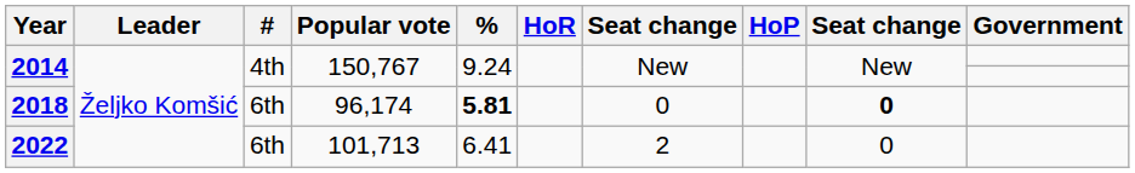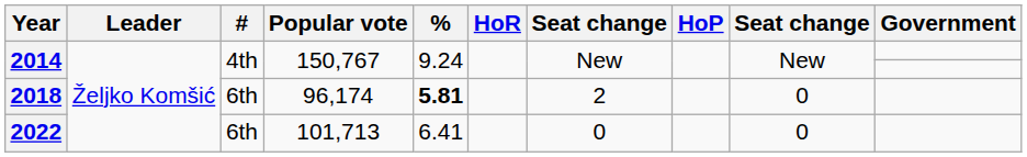 <table class="wikitable" style="text-align:center">
 <tr>
 <th>Year</th>
 <th>Leader</th>
 <th>#</th>
 <th>Popular vote</th>
 <th>%</th>
 <th><a href='#'>HoR</a></th>
 <th>Seat change</th>
 <th><a href='#'>HoP</a></th>
 <th>Seat change</th>
 <th>Government</th>
 </tr>
 <tr>
 <th rowspan=2><a href='#'>2014</a></th>
 <td rowspan=4><a href='#'>Željko Komšić</a></td>
 <td rowspan=2>4th</td>
 <td rowspan=2>150,767</td>
 <td rowspan=2>9.24</td>
 <td rowspan=2></td>
 <td rowspan=2>New</td>
 <td rowspan=2></td>
 <td rowspan=2>New</td>
 <td></td>
 </tr>
 <tr>
 <td></td>
 </tr>
 <tr>
 <th><a href='#'>2018</a></th>
 <td>6th</td>
 <td>96,174</td>
 <td><strong>5.81</strong></td>
 <td></td>
+<td> 2</td>
+<td></td>
 <td> 0</td>
-<td></td>
-<td><strong> 0</strong></td>
 <td></td>
 </tr>
 <tr>
 <th><a href='#'>2022</a></th>
 <td>6th</td>
 <td>101,713</td>
 <td>6.41</td>
 <td></td>
-<td> 2</td>
+<td> 0</td>
 <td></td>
 <td> 0</td>
 <td></td>
 </tr>
 </table>
